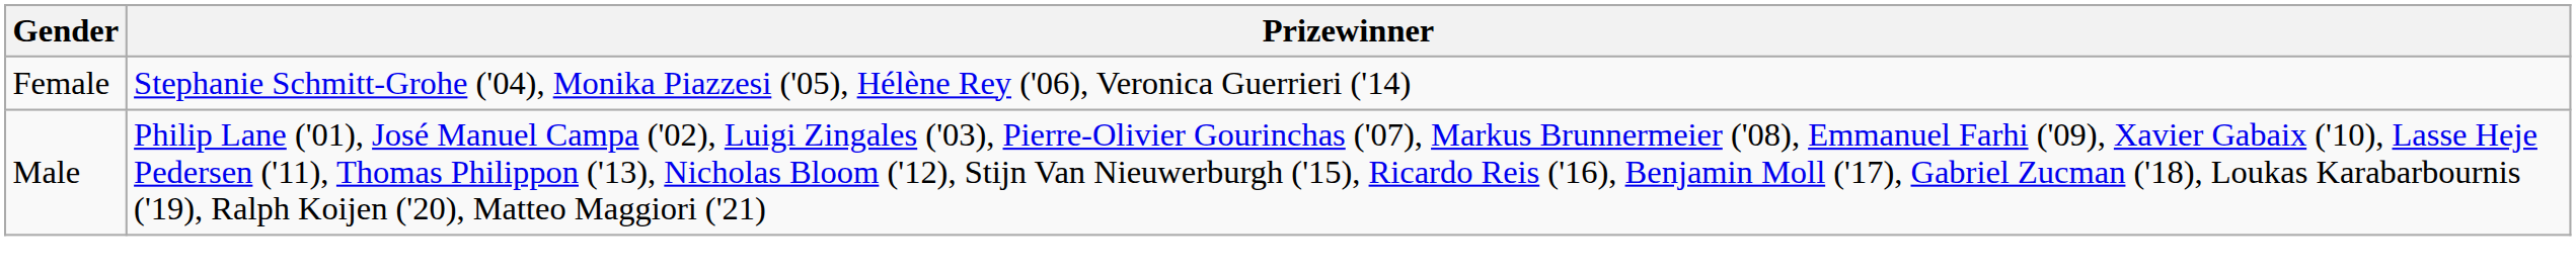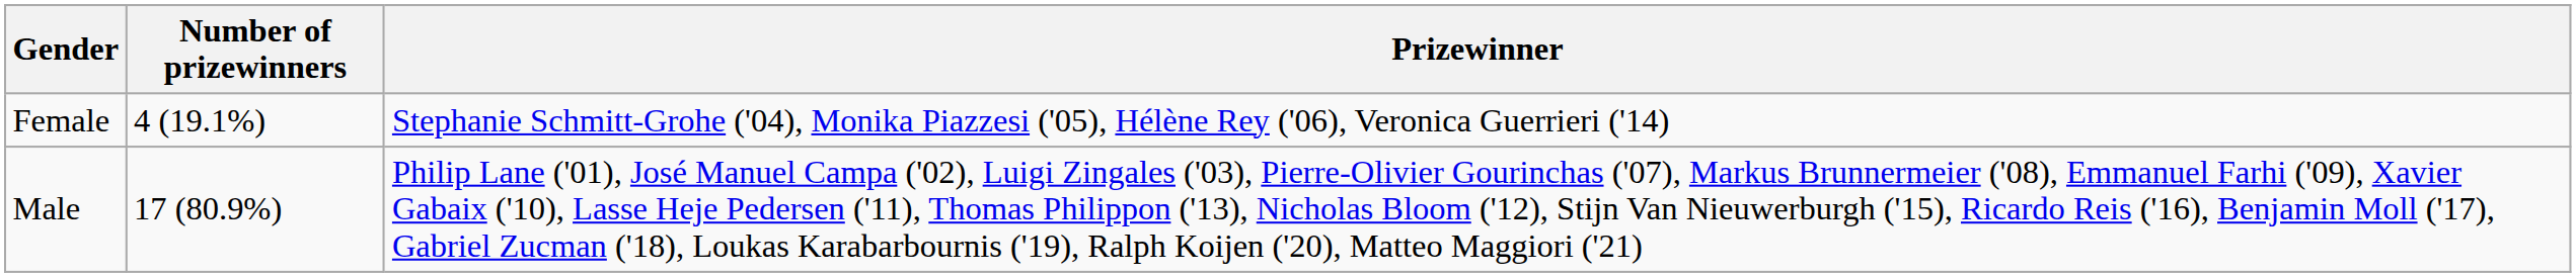 <table class="wikitable">
 <tr>
 <th>Gender</th>
+<th>Number of prizewinners</th>
 <th scope="col" class="unsortable">Prizewinner</th>
 </tr>
 <tr>
 <td>Female</td>
+<td>4 (19.1%)</td>
 <td><a href='#'>Stephanie Schmitt-Grohe</a> ('04), <a href='#'>Monika Piazzesi</a> ('05), <a href='#'>Hélène Rey</a> ('06), Veronica Guerrieri ('14)</td>
 </tr>
 <tr>
 <td>Male</td>
+<td>17 (80.9%)</td>
 <td><a href='#'>Philip Lane</a> ('01), <a href='#'>José Manuel Campa</a> ('02), <a href='#'>Luigi Zingales</a> ('03), <a href='#'>Pierre-Olivier Gourinchas</a> ('07), <a href='#'>Markus Brunnermeier</a> ('08), <a href='#'>Emmanuel Farhi</a> ('09), <a href='#'>Xavier Gabaix</a> ('10), <a href='#'>Lasse Heje Pedersen</a> ('11), <a href='#'>Thomas Philippon</a> ('13), <a href='#'>Nicholas Bloom</a> ('12), Stijn Van Nieuwerburgh ('15), <a href='#'>Ricardo Reis</a> ('16), <a href='#'>Benjamin Moll</a> ('17), <a href='#'>Gabriel Zucman</a> ('18), Loukas Karabarbournis ('19), Ralph Koijen ('20), Matteo Maggiori ('21)</td>
 </tr>
 </table>
